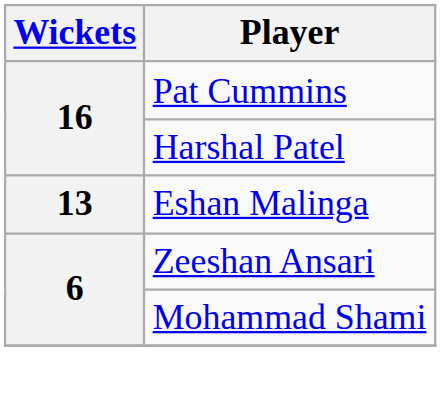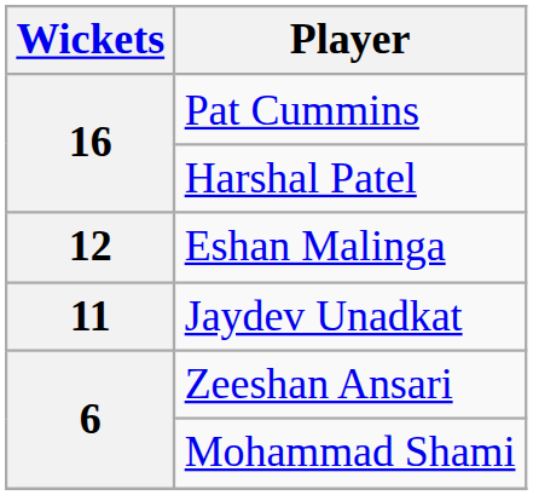 <table class="wikitable">
 <tr>
 <th scope=col><a href='#'>Wickets</a></th>
 <th scope=col>Player</th>
 </tr>
 <tr>
 <th scope=row rowspan=2>16</th>
 <td><a href='#'>Pat Cummins</a></td>
 </tr>
 <tr>
 <td><a href='#'>Harshal Patel</a></td>
 </tr>
 <tr>
-<th scope=row>13</th>
+<th scope=row>12</th>
 <td><a href='#'>Eshan Malinga</a></td>
+</tr>
+<tr>
+<th scope=row>11</th>
+<td><a href='#'>Jaydev Unadkat</a></td>
 </tr>
 <tr>
 <th scope=row rowspan=2>6</th>
 <td><a href='#'>Zeeshan Ansari</a></td>
 </tr>
 <tr>
 <td><a href='#'>Mohammad Shami</a></td>
 </tr>
 <tr>
 </tr>
 </table>
